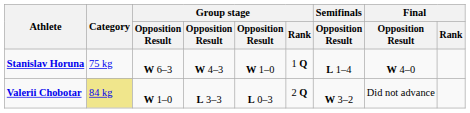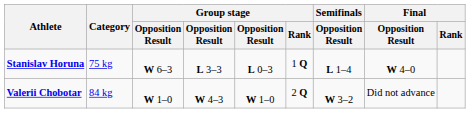 <table class="wikitable" style="text-align:center; font-size:90%">
 <tr>
 <th rowspan=2>Athlete</th>
 <th rowspan=2>Category</th>
 <th colspan=4>Group stage</th>
 <th>Semifinals</th>
 <th colspan=2>Final</th>
 </tr>
 <tr style="font-size:95%">
 <th>Opposition<br>Result</th>
 <th>Opposition<br>Result</th>
 <th>Opposition<br>Result</th>
 <th>Rank</th>
 <th>Opposition<br>Result</th>
 <th>Opposition<br>Result</th>
 <th>Rank</th>
 </tr>
 <tr>
 <td align=left><strong><a href='#'>Stanislav Horuna</a></strong></td>
 <td align=left><a href='#'>75 kg</a></td>
 <td><br> <strong>W</strong> 6–3</td>
-<td><br> <strong>W</strong> 4–3</td>
-<td><br> <strong>W</strong> 1–0</td>
+<td><br> <strong>L</strong> 3–3</td>
+<td><br> <strong>L</strong> 0–3</td>
 <td>1 <strong>Q</strong></td>
 <td><br> <strong>L</strong> 1–4</td>
 <td><br> <strong>W</strong> 4–0</td>
 <td></td>
 </tr>
 <tr>
 <td align=left><strong><a href='#'>Valerii Chobotar</a></strong></td>
-<td align=left style="background: khaki;"><a href='#'>84 kg</a></td>
+<td align=left><a href='#'>84 kg</a></td>
 <td><br> <strong>W</strong> 1–0</td>
-<td><br> <strong>L</strong> 3–3</td>
-<td><br> <strong>L</strong> 0–3</td>
+<td><br> <strong>W</strong> 4–3</td>
+<td><br> <strong>W</strong> 1–0</td>
 <td>2 <strong>Q</strong></td>
 <td><br> <strong>W</strong> 3–2</td>
 <td>Did not advance</td>
 <td></td>
 </tr>
 </table>
